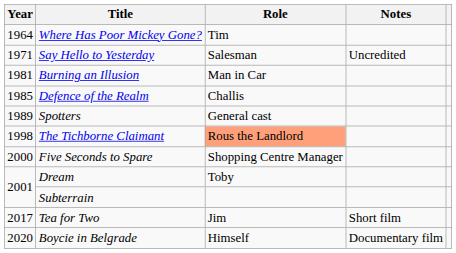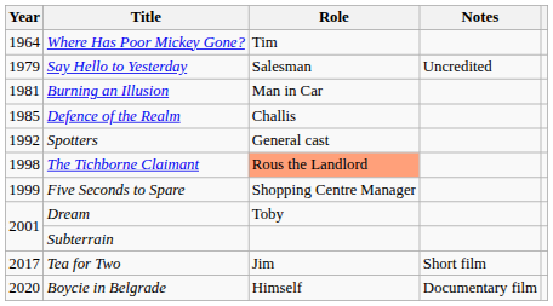 <table class="wikitable sortable">
 <tr>
 <th>Year</th>
 <th>Title</th>
 <th>Role</th>
 <th>Notes</th>
 <th class=unsortable></th>
 </tr>
 <tr>
 <td>1964</td>
 <td><em><a href='#'>Where Has Poor Mickey Gone?</a></em></td>
 <td>Tim</td>
 <td></td>
 <td></td>
 </tr>
 <tr>
-<td>1971</td>
+<td>1979</td>
 <td><em><a href='#'>Say Hello to Yesterday</a></em></td>
 <td>Salesman</td>
 <td>Uncredited</td>
 <td></td>
 </tr>
 <tr>
 <td>1981</td>
 <td><em><a href='#'>Burning an Illusion</a></em></td>
 <td>Man in Car</td>
 <td></td>
 <td></td>
 </tr>
 <tr>
 <td>1985</td>
 <td><em><a href='#'>Defence of the Realm</a></em></td>
 <td>Challis</td>
 <td></td>
 <td></td>
 </tr>
 <tr>
-<td>1989</td>
+<td>1992</td>
 <td><em>Spotters</em></td>
 <td>General cast</td>
 <td></td>
 <td></td>
 </tr>
 <tr>
 <td>1998</td>
 <td><em><a href='#'>The Tichborne Claimant</a></em></td>
 <td style="background: lightsalmon;">Rous the Landlord</td>
 <td></td>
 <td></td>
 </tr>
 <tr>
-<td>2000</td>
+<td>1999</td>
 <td><em>Five Seconds to Spare</em></td>
 <td>Shopping Centre Manager</td>
 <td></td>
 <td></td>
 </tr>
 <tr>
 <td rowspan=2>2001</td>
 <td><em>Dream</em></td>
 <td>Toby</td>
 <td></td>
 <td></td>
 </tr>
 <tr>
 <td><em>Subterrain</em></td>
 <td></td>
 <td></td>
 <td></td>
 </tr>
 <tr>
 <td>2017</td>
 <td><em>Tea for Two</em></td>
 <td>Jim</td>
 <td>Short film</td>
 <td></td>
 </tr>
 <tr>
 <td>2020</td>
 <td><em>Boycie in Belgrade</em></td>
 <td>Himself</td>
 <td>Documentary film</td>
 <td></td>
 </tr>
 </table>
